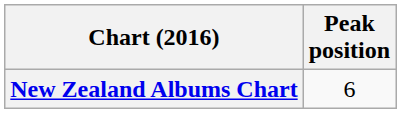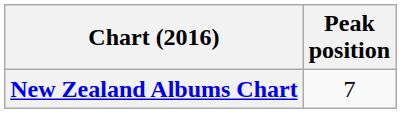 <table class="wikitable plainrowheaders">
 <tr>
 <th>Chart (2016)</th>
 <th>Peak<br>position</th>
 </tr>
 <tr>
 <th scope="row"><a href='#'>New Zealand Albums Chart</a></th>
-<td align="center">6</td>
+<td align="center">7</td>
 </tr>
 </table>
